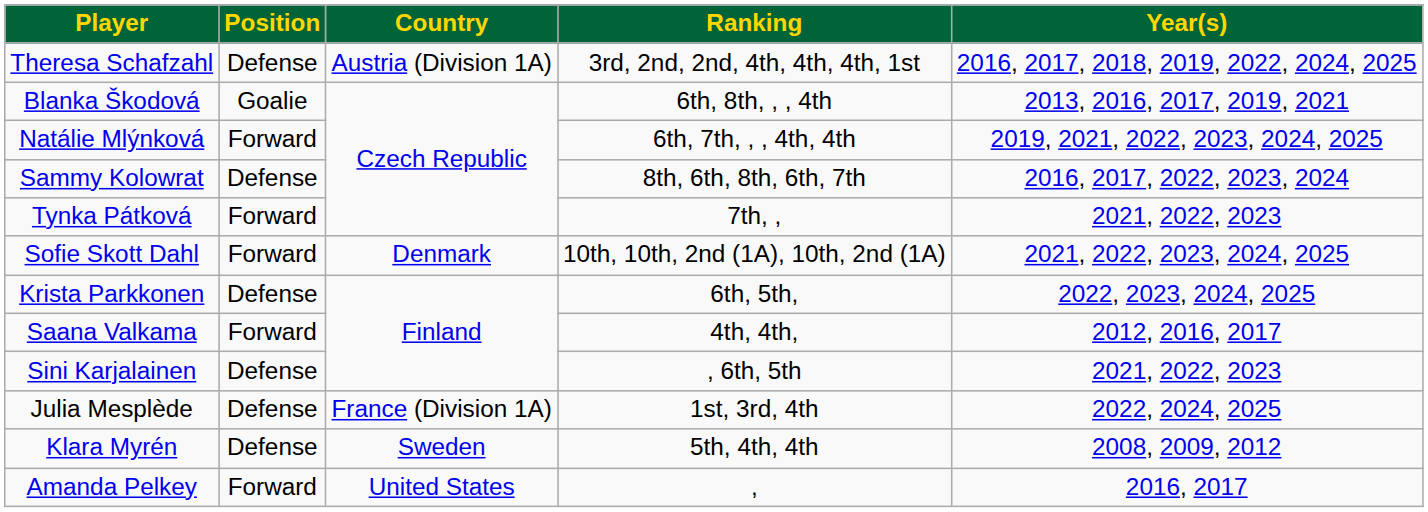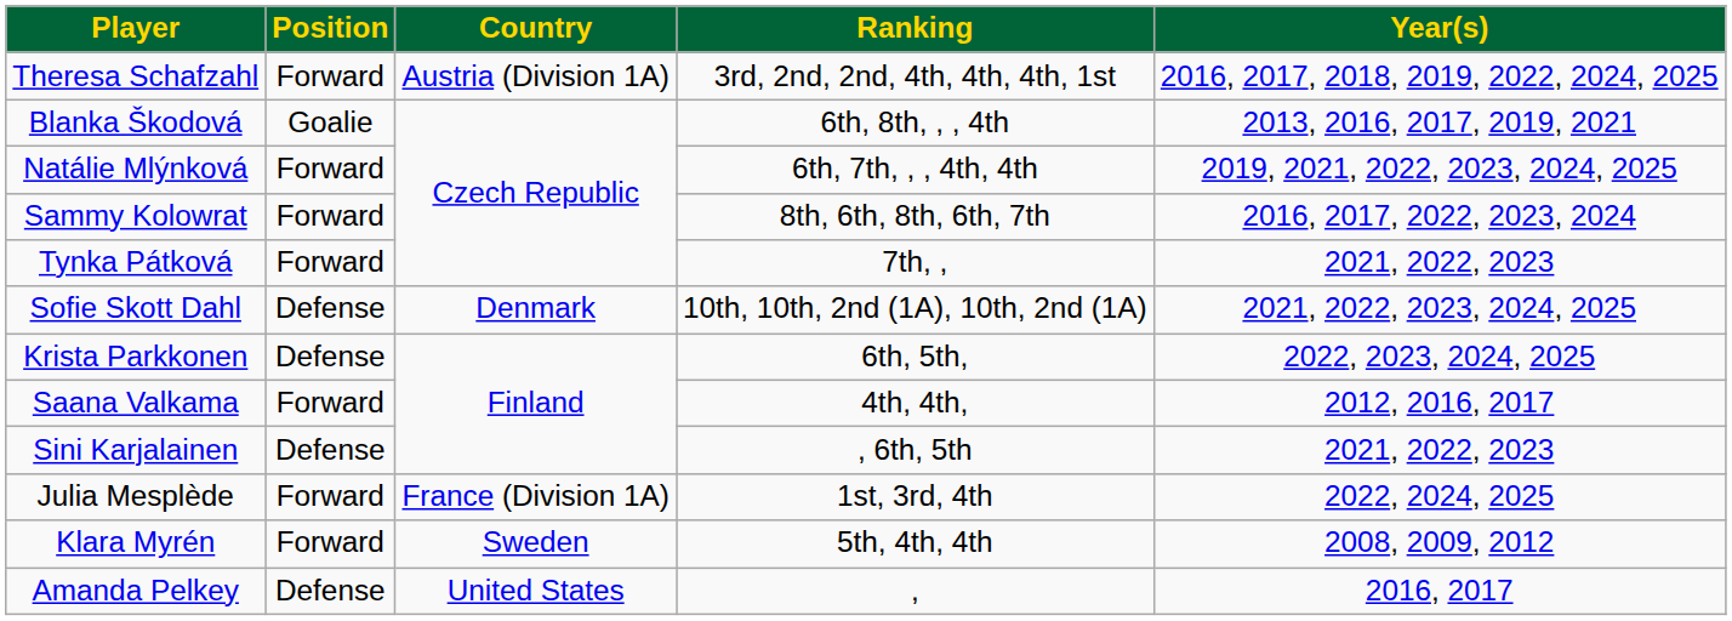 <table class="wikitable sortable" style="text-align:center;">
 <tr style="text-align:center; background:#006438; color:gold;">
 <td><strong>Player</strong></td>
 <td><strong>Position</strong></td>
 <td><strong>Country</strong></td>
 <td><strong>Ranking</strong></td>
 <td><strong>Year(s)</strong></td>
 </tr>
 <tr>
 <td><a href='#'>Theresa Schafzahl</a></td>
-<td>Defense</td>
+<td>Forward</td>
 <td><a href='#'>Austria</a> (Division 1A)</td>
 <td>3rd, 2nd, 2nd, 4th, 4th, 4th, 1st</td>
 <td><a href='#'>2016</a>, <a href='#'>2017</a>, <a href='#'>2018</a>, <a href='#'>2019</a>, <a href='#'>2022</a>, <a href='#'>2024</a>, <a href='#'>2025</a></td>
 </tr>
 <tr>
 <td><a href='#'>Blanka Škodová</a></td>
 <td>Goalie</td>
 <td rowspan="4"><a href='#'>Czech Republic</a></td>
 <td>6th, 8th, , , 4th</td>
 <td><a href='#'>2013</a>, <a href='#'>2016</a>, <a href='#'>2017</a>, <a href='#'>2019</a>, <a href='#'>2021</a></td>
 </tr>
 <tr>
 <td><a href='#'>Natálie Mlýnková</a></td>
 <td>Forward</td>
 <td>6th, 7th, , , 4th, 4th</td>
 <td><a href='#'>2019</a>, <a href='#'>2021</a>, <a href='#'>2022</a>, <a href='#'>2023</a>, <a href='#'>2024</a>, <a href='#'>2025</a></td>
 </tr>
 <tr>
 <td><a href='#'>Sammy Kolowrat</a></td>
-<td>Defense</td>
+<td>Forward</td>
 <td>8th, 6th, 8th, 6th, 7th</td>
 <td><a href='#'>2016</a>, <a href='#'>2017</a>, <a href='#'>2022</a>, <a href='#'>2023</a>, <a href='#'>2024</a></td>
 </tr>
 <tr>
 <td><a href='#'>Tynka Pátková</a></td>
 <td>Forward</td>
 <td>7th, , </td>
 <td><a href='#'>2021</a>, <a href='#'>2022</a>, <a href='#'>2023</a></td>
 </tr>
 <tr>
 <td><a href='#'>Sofie Skott Dahl</a></td>
-<td>Forward</td>
+<td>Defense</td>
 <td><a href='#'>Denmark</a></td>
 <td>10th, 10th, 2nd (1A), 10th, 2nd (1A)</td>
 <td><a href='#'>2021</a>, <a href='#'>2022</a>, <a href='#'>2023</a>, <a href='#'>2024</a>, <a href='#'>2025</a></td>
 </tr>
 <tr>
 <td><a href='#'>Krista Parkkonen</a></td>
 <td>Defense</td>
 <td rowspan="3"><a href='#'>Finland</a></td>
 <td>6th, 5th, </td>
 <td><a href='#'>2022</a>, <a href='#'>2023</a>, <a href='#'>2024</a>, <a href='#'>2025</a></td>
 </tr>
 <tr>
 <td><a href='#'>Saana Valkama</a></td>
 <td>Forward</td>
 <td>4th, 4th, </td>
 <td><a href='#'>2012</a>, <a href='#'>2016</a>, <a href='#'>2017</a></td>
 </tr>
 <tr>
 <td><a href='#'>Sini Karjalainen</a></td>
 <td>Defense</td>
 <td>, 6th, 5th</td>
 <td><a href='#'>2021</a>, <a href='#'>2022</a>, <a href='#'>2023</a></td>
 </tr>
 <tr>
 <td>Julia Mesplède</td>
-<td>Defense</td>
+<td>Forward</td>
 <td><a href='#'>France</a> (Division 1A)</td>
 <td>1st, 3rd, 4th</td>
 <td><a href='#'>2022</a>, <a href='#'>2024</a>, <a href='#'>2025</a></td>
 </tr>
 <tr>
 <td><a href='#'>Klara Myrén</a></td>
-<td>Defense</td>
+<td>Forward</td>
 <td><a href='#'>Sweden</a></td>
 <td>5th, 4th, 4th</td>
 <td><a href='#'>2008</a>, <a href='#'>2009</a>, <a href='#'>2012</a></td>
 </tr>
 <tr>
 <td><a href='#'>Amanda Pelkey</a></td>
-<td>Forward</td>
+<td>Defense</td>
 <td><a href='#'>United States</a></td>
 <td>, </td>
 <td><a href='#'>2016</a>, <a href='#'>2017</a></td>
 </tr>
 </table>
